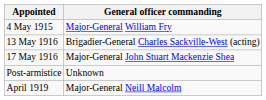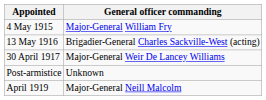 <table class="wikitable" style="text-align: left; border-spacing: 2px; border: 1px solid darkgray;">
 <tr>
 <th>Appointed</th>
 <th>General officer commanding</th>
 </tr>
 <tr>
 <td>4 May 1915</td>
 <td><a href='#'>Major-General</a> <a href='#'>William Fry</a></td>
 </tr>
 <tr>
 <td>13 May 1916</td>
 <td>Brigadier-General <a href='#'>Charles Sackville-West</a> (acting)</td>
 </tr>
 <tr>
-<td>17 May 1916</td>
-<td>Major-General <a href='#'>John Stuart Mackenzie Shea</a></td>
+<td>30 April 1917</td>
+<td>Major-General <a href='#'>Weir De Lancey Williams</a></td>
 </tr>
 <tr>
 <td>Post-armistice</td>
 <td>Unknown</td>
 </tr>
 <tr>
 <td>April 1919</td>
 <td>Major-General <a href='#'>Neill Malcolm</a></td>
 </tr>
 </table>
